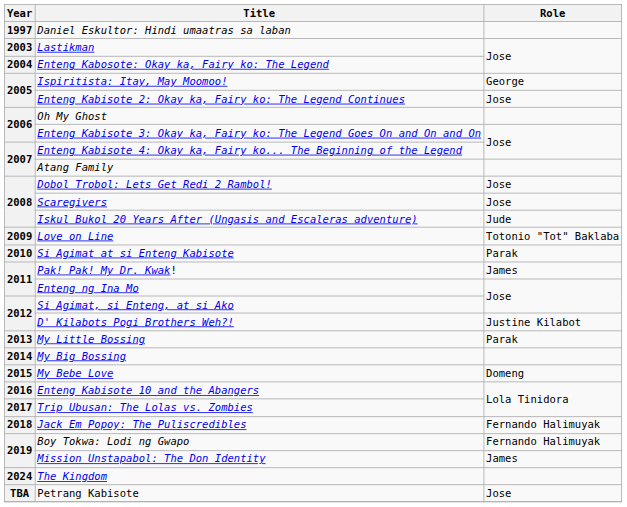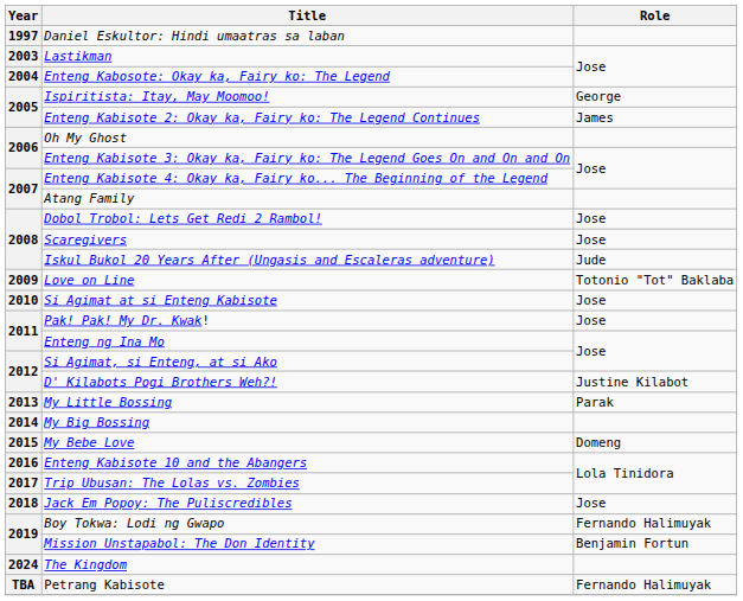 <table class="wikitable sortable plainrowheaders">
 <tr>
 <th scope="col">Year</th>
 <th scope="col">Title</th>
 <th scope="col">Role</th>
 </tr>
 <tr>
 <th scope="row">1997</th>
 <td><em>Daniel Eskultor: Hindi umaatras sa laban</em></td>
 <td></td>
 </tr>
 <tr>
 <th scope="row">2003</th>
 <td><a href='#'><em>Lastikman</em></a></td>
 <td rowspan="2">Jose</td>
 </tr>
 <tr>
 <th scope="row">2004</th>
 <td><a href='#'><em>Enteng Kabosote: Okay ka, Fairy ko: The Legend</em></a></td>
 </tr>
 <tr>
 <th scope="row" rowspan="2">2005</th>
 <td><a href='#'><em>Ispiritista: Itay, May Moomoo!</em></a></td>
 <td>George</td>
 </tr>
 <tr>
 <td><a href='#'><em>Enteng Kabisote 2: Okay ka, Fairy ko: The Legend Continues</em></a></td>
-<td>Jose</td>
+<td>James</td>
 </tr>
 <tr>
 <th scope="row" rowspan="2">2006</th>
 <td><em>Oh My Ghost</em></td>
 <td></td>
 </tr>
 <tr>
 <td><a href='#'><em>Enteng Kabisote 3: Okay ka, Fairy ko: The Legend Goes On and On and On</em></a></td>
 <td rowspan="2">Jose</td>
 </tr>
 <tr>
 <th scope="row" rowspan="2">2007</th>
 <td><a href='#'><em>Enteng Kabisote 4: Okay ka, Fairy ko... The Beginning of the Legend</em></a></td>
 </tr>
 <tr>
 <td><em>Atang Family</em></td>
 <td></td>
 </tr>
 <tr>
 <th scope="row" rowspan="3">2008</th>
 <td><em><a href='#'>Dobol Trobol: Lets Get Redi 2 Rambol!</a></em></td>
 <td>Jose</td>
 </tr>
 <tr>
 <td><em><a href='#'>Scaregivers</a></em></td>
 <td>Jose</td>
 </tr>
 <tr>
 <td><a href='#'><em>Iskul Bukol 20 Years After (Ungasis and Escaleras adventure)</em></a></td>
 <td>Jude</td>
 </tr>
 <tr>
 <th scope="row">2009</th>
 <td><a href='#'><em>Love on Line</em></a></td>
 <td>Totonio "Tot" Baklaba</td>
 </tr>
 <tr>
 <th scope="row">2010</th>
 <td><em><a href='#'>Si Agimat at si Enteng Kabisote</a></em></td>
-<td>Parak</td>
+<td>Jose</td>
 </tr>
 <tr>
 <th scope="row" rowspan="2">2011</th>
 <td><a href='#'><em>Pak! Pak! My Dr. Kwak</em></a>!</td>
-<td>James</td>
+<td>Jose</td>
 </tr>
 <tr>
 <td><em><a href='#'>Enteng ng Ina Mo</a></em></td>
 <td rowspan="2">Jose</td>
 </tr>
 <tr>
 <th scope="row" rowspan="2">2012</th>
 <td><a href='#'><em>Si Agimat, si Enteng, at si Ako</em></a></td>
 </tr>
 <tr>
 <td><em><a href='#'>D' Kilabots Pogi Brothers Weh?!</a></em></td>
 <td>Justine Kilabot</td>
 </tr>
 <tr>
 <th scope="row">2013</th>
 <td><a href='#'><em>My Little Bossing</em></a></td>
 <td>Parak</td>
 </tr>
 <tr>
 <th scope="row">2014</th>
 <td><em><a href='#'>My Big Bossing</a></em></td>
 <td></td>
 </tr>
 <tr>
 <th scope="row">2015</th>
 <td><a href='#'><em>My Bebe Love</em></a></td>
 <td>Domeng</td>
 </tr>
 <tr>
 <th scope="row">2016</th>
 <td><em><a href='#'>Enteng Kabisote 10 and the Abangers</a></em></td>
 <td rowspan="2">Lola Tinidora</td>
 </tr>
 <tr>
 <th scope="row">2017</th>
 <td><em><a href='#'>Trip Ubusan: The Lolas vs. Zombies</a></em></td>
 </tr>
 <tr>
 <th scope="row">2018</th>
 <td><em><a href='#'>Jack Em Popoy: The Puliscredibles</a></em></td>
-<td>Fernando Halimuyak</td>
+<td>Jose</td>
 </tr>
 <tr>
 <th scope="row" rowspan="2">2019</th>
 <td><em>Boy Tokwa: Lodi ng Gwapo</em></td>
 <td>Fernando Halimuyak</td>
 </tr>
 <tr>
 <td><em><a href='#'>Mission Unstapabol: The Don Identity</a></em></td>
-<td>James</td>
+<td>Benjamin Fortun</td>
 </tr>
 <tr>
 <th scope="row">2024</th>
 <td><em><a href='#'>The Kingdom</a></td>
 <td></td>
 </tr>
 <tr>
 <th scope="row">TBA</th>
 <td></em>Petrang Kabisote<em></td>
-<td>Jose</td>
+<td>Fernando Halimuyak</td>
 </tr>
 <tr>
 </tr>
 </table>
